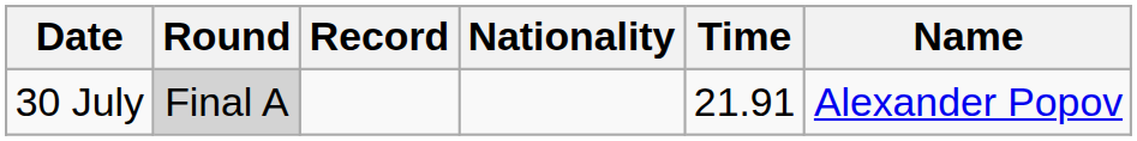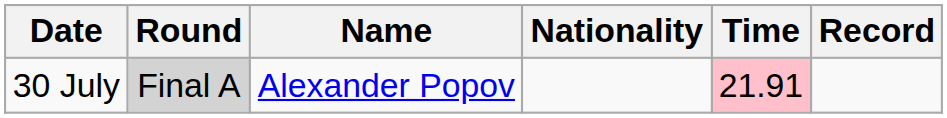 <table class="wikitable" style="text-align:center">
 <tr>
 <th>Date</th>
 <th>Round</th>
-<th>Record</th>
+<th>Name</th>
 <th>Nationality</th>
 <th>Time</th>
-<th>Name</th>
+<th>Record</th>
 </tr>
 <tr>
 <td>30 July</td>
 <td style="background: lightgrey;">Final A</td>
+<td align="left"><a href='#'>Alexander Popov</a></td>
+<td align="left"></td>
+<td style="background: pink;">21.91</td>
 <td></td>
-<td align="left"></td>
-<td>21.91</td>
-<td align="left"><a href='#'>Alexander Popov</a></td>
 </tr>
 </table>
